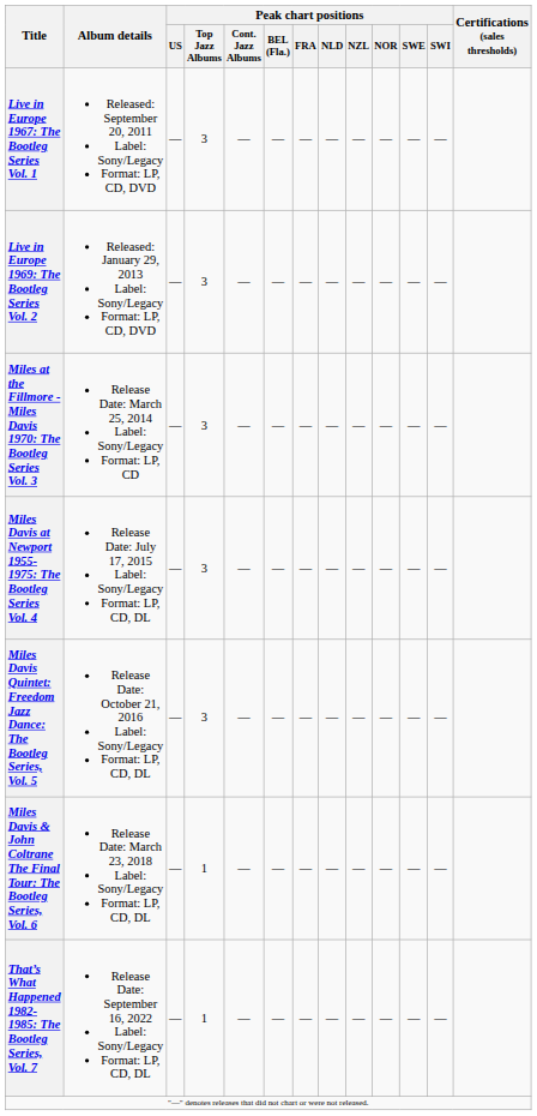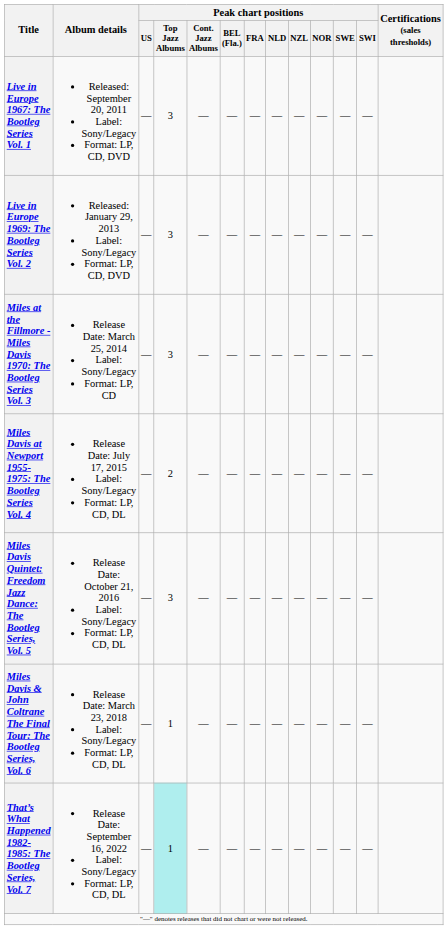 <table class="wikitable plainrowheaders" style="text-align:center">
 <tr>
 <th scope=col rowspan="2">Title</th>
 <th scope=col rowspan="2">Album details</th>
 <th scope=col colspan="10">Peak chart positions</th>
 <th scope=col rowspan="2">Certifications<br><small>(sales thresholds)</small></th>
 </tr>
 <tr style="font-size:smaller;">
 <th width="30">US<br></th>
 <th width="30">Top <br>Jazz Albums<br></th>
 <th width="30">Cont. <br>Jazz Albums<br></th>
 <th width="30">BEL (Fla.)<br></th>
 <th width="30">FRA<br></th>
 <th width="30">NLD<br></th>
 <th width="30">NZL<br></th>
 <th width="30">NOR<br></th>
 <th width="30">SWE<br></th>
 <th width="30">SWI<br></th>
 </tr>
 <tr>
 <th scope=row style="text-align:left"><em><a href='#'>Live in Europe 1967: The Bootleg Series Vol. 1</a></em></th>
 <td><br><ul><li>Released: September 20, 2011</li><li>Label: Sony/Legacy</li><li>Format: LP, CD, DVD</li></ul></td>
 <td>—</td>
 <td>3</td>
 <td>—</td>
 <td>—</td>
 <td>—</td>
 <td>—</td>
 <td>—</td>
 <td>—</td>
 <td>—</td>
 <td>—</td>
 <td></td>
 </tr>
 <tr>
 <th scope=row style="text-align:left"><em><a href='#'>Live in Europe 1969: The Bootleg Series Vol. 2</a></em></th>
 <td><br><ul><li>Released: January 29, 2013</li><li>Label: Sony/Legacy</li><li>Format: LP, CD, DVD</li></ul></td>
 <td>—</td>
 <td>3</td>
 <td>—</td>
 <td>—</td>
 <td>—</td>
 <td>—</td>
 <td>—</td>
 <td>—</td>
 <td>—</td>
 <td>—</td>
 <td></td>
 </tr>
 <tr>
 <th scope=row style="text-align:left"><em><a href='#'>Miles at the Fillmore - Miles Davis 1970: The Bootleg Series Vol. 3</a></em></th>
 <td><br><ul><li>Release Date: March 25, 2014</li><li>Label: Sony/Legacy</li><li>Format: LP, CD</li></ul></td>
 <td>—</td>
 <td>3</td>
 <td>—</td>
 <td>—</td>
 <td>—</td>
 <td>—</td>
 <td>—</td>
 <td>—</td>
 <td>—</td>
 <td>—</td>
 <td></td>
 </tr>
 <tr>
 <th scope=row style="text-align:left"><em><a href='#'>Miles Davis at Newport 1955-1975: The Bootleg Series Vol. 4</a></em></th>
 <td><br><ul><li>Release Date: July 17, 2015</li><li>Label: Sony/Legacy</li><li>Format: LP, CD, DL</li></ul></td>
 <td>—</td>
-<td>3</td>
+<td>2</td>
 <td>—</td>
 <td>—</td>
 <td>—</td>
 <td>—</td>
 <td>—</td>
 <td>—</td>
 <td>—</td>
 <td>—</td>
 <td></td>
 </tr>
 <tr>
 <th scope=row style="text-align:left"><em><a href='#'>Miles Davis Quintet: Freedom Jazz Dance: The Bootleg Series, Vol. 5</a></em></th>
 <td><br><ul><li>Release Date: October 21, 2016</li><li>Label: Sony/Legacy</li><li>Format: LP, CD, DL</li></ul></td>
 <td>—</td>
 <td>3</td>
 <td>—</td>
 <td>—</td>
 <td>—</td>
 <td>—</td>
 <td>—</td>
 <td>—</td>
 <td>—</td>
 <td>—</td>
 <td></td>
 </tr>
 <tr>
 <th scope=row style="text-align:left"><em><a href='#'>Miles Davis & John Coltrane The Final Tour: The Bootleg Series, Vol. 6</a></em></th>
 <td><br><ul><li>Release Date: March 23, 2018</li><li>Label: Sony/Legacy</li><li>Format: LP, CD, DL</li></ul></td>
 <td>—</td>
 <td>1</td>
 <td>—</td>
 <td>—</td>
 <td>—</td>
 <td>—</td>
 <td>—</td>
 <td>—</td>
 <td>—</td>
 <td>—</td>
 <td></td>
 </tr>
 <tr>
 <th scope=row style="text-align:left"><em><a href='#'>That’s What Happened 1982-1985: The Bootleg Series, Vol. 7</a></em></th>
 <td><br><ul><li>Release Date: September 16, 2022</li><li>Label: Sony/Legacy</li><li>Format: LP, CD, DL</li></ul></td>
 <td>—</td>
-<td>1</td>
+<td style="background: paleturquoise;">1</td>
 <td>—</td>
 <td>—</td>
 <td>—</td>
 <td>—</td>
 <td>—</td>
 <td>—</td>
 <td>—</td>
 <td>—</td>
 <td></td>
 </tr>
 <tr>
 <td colspan="24" style="font-size:8pt; text-align:center;">"—" denotes releases that did not chart or were not released.</td>
 </tr>
 </table>
